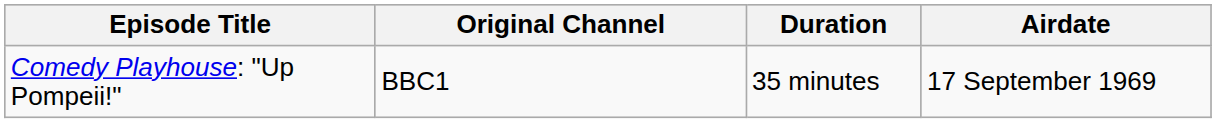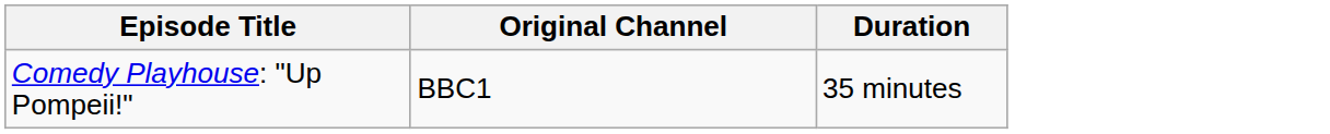 <table class="wikitable">
 <tr>
 <th style="background:99CCFF" width="220">Episode Title</th>
 <th style="background:99CCFF" width="220">Original Channel</th>
 <th style="background:99CCFF" width="100">Duration</th>
-<th style="background:99CCFF" width="170">Airdate</th>
 </tr>
 <tr>
 <td><em><a href='#'>Comedy Playhouse</a></em>: "Up Pompeii!"</td>
 <td>BBC1</td>
 <td>35 minutes</td>
-<td>17 September 1969</td>
 </tr>
 </table>
